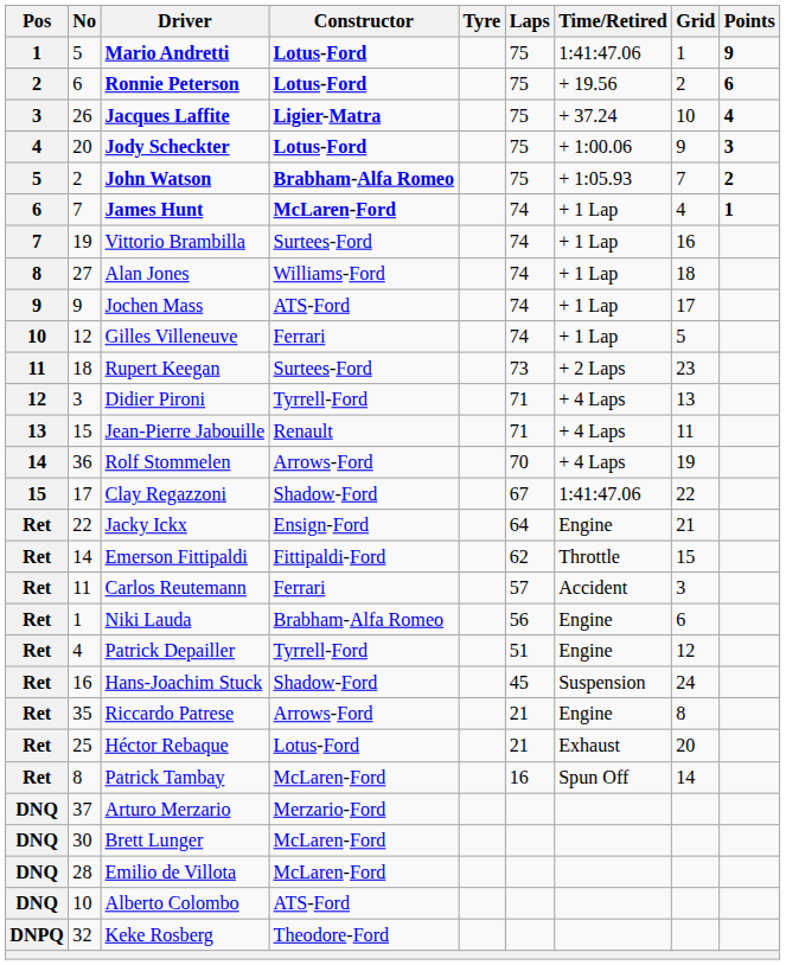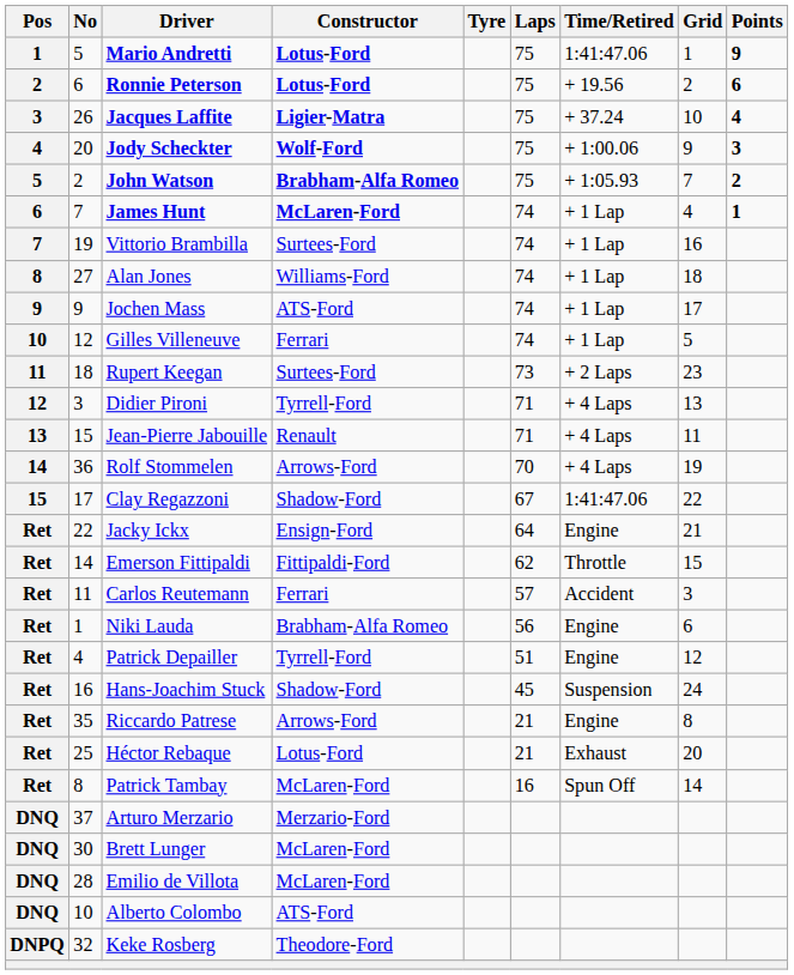 <table class="wikitable" style="font-size: 95%;">
 <tr>
 <th>Pos</th>
 <th>No</th>
 <th>Driver</th>
 <th>Constructor</th>
 <th>Tyre</th>
 <th>Laps</th>
 <th>Time/Retired</th>
 <th>Grid</th>
 <th>Points</th>
 </tr>
 <tr>
 <th>1</th>
 <td>5</td>
 <td> <strong><a href='#'>Mario Andretti</a></strong></td>
 <td><strong><a href='#'>Lotus</a>-<a href='#'>Ford</a></strong></td>
 <td></td>
 <td>75</td>
 <td>1:41:47.06</td>
 <td>1</td>
 <td><strong>9</strong></td>
 </tr>
 <tr>
 <th>2</th>
 <td>6</td>
 <td> <strong><a href='#'>Ronnie Peterson</a></strong></td>
 <td><strong><a href='#'>Lotus</a>-<a href='#'>Ford</a></strong></td>
 <td></td>
 <td>75</td>
 <td>+ 19.56</td>
 <td>2</td>
 <td><strong>6</strong></td>
 </tr>
 <tr>
 <th>3</th>
 <td>26</td>
 <td> <strong><a href='#'>Jacques Laffite</a></strong></td>
 <td><strong><a href='#'>Ligier</a>-<a href='#'>Matra</a></strong></td>
 <td></td>
 <td>75</td>
 <td>+ 37.24</td>
 <td>10</td>
 <td><strong>4</strong></td>
 </tr>
 <tr>
 <th>4</th>
 <td>20</td>
 <td> <strong><a href='#'>Jody Scheckter</a></strong></td>
-<td><strong><a href='#'>Lotus</a>-<a href='#'>Ford</a></strong></td>
+<td><strong><a href='#'>Wolf</a>-<a href='#'>Ford</a></strong></td>
 <td></td>
 <td>75</td>
 <td>+ 1:00.06</td>
 <td>9</td>
 <td><strong>3</strong></td>
 </tr>
 <tr>
 <th>5</th>
 <td>2</td>
 <td> <strong><a href='#'>John Watson</a></strong></td>
 <td><strong><a href='#'>Brabham</a>-<a href='#'>Alfa Romeo</a></strong></td>
 <td></td>
 <td>75</td>
 <td>+ 1:05.93</td>
 <td>7</td>
 <td><strong>2</strong></td>
 </tr>
 <tr>
 <th>6</th>
 <td>7</td>
 <td> <strong><a href='#'>James Hunt</a></strong></td>
 <td><strong><a href='#'>McLaren</a>-<a href='#'>Ford</a></strong></td>
 <td></td>
 <td>74</td>
 <td>+ 1 Lap</td>
 <td>4</td>
 <td><strong>1</strong></td>
 </tr>
 <tr>
 <th>7</th>
 <td>19</td>
 <td> <a href='#'>Vittorio Brambilla</a></td>
 <td><a href='#'>Surtees</a>-<a href='#'>Ford</a></td>
 <td></td>
 <td>74</td>
 <td>+ 1 Lap</td>
 <td>16</td>
 <td></td>
 </tr>
 <tr>
 <th>8</th>
 <td>27</td>
 <td> <a href='#'>Alan Jones</a></td>
 <td><a href='#'>Williams</a>-<a href='#'>Ford</a></td>
 <td></td>
 <td>74</td>
 <td>+ 1 Lap</td>
 <td>18</td>
 <td></td>
 </tr>
 <tr>
 <th>9</th>
 <td>9</td>
 <td> <a href='#'>Jochen Mass</a></td>
 <td><a href='#'>ATS</a>-<a href='#'>Ford</a></td>
 <td></td>
 <td>74</td>
 <td>+ 1 Lap</td>
 <td>17</td>
 <td></td>
 </tr>
 <tr>
 <th>10</th>
 <td>12</td>
 <td> <a href='#'>Gilles Villeneuve</a></td>
 <td><a href='#'>Ferrari</a></td>
 <td></td>
 <td>74</td>
 <td>+ 1 Lap</td>
 <td>5</td>
 <td></td>
 </tr>
 <tr>
 <th>11</th>
 <td>18</td>
 <td> <a href='#'>Rupert Keegan</a></td>
 <td><a href='#'>Surtees</a>-<a href='#'>Ford</a></td>
 <td></td>
 <td>73</td>
 <td>+ 2 Laps</td>
 <td>23</td>
 <td></td>
 </tr>
 <tr>
 <th>12</th>
 <td>3</td>
 <td> <a href='#'>Didier Pironi</a></td>
 <td><a href='#'>Tyrrell</a>-<a href='#'>Ford</a></td>
 <td></td>
 <td>71</td>
 <td>+ 4 Laps</td>
 <td>13</td>
 <td></td>
 </tr>
 <tr>
 <th>13</th>
 <td>15</td>
 <td> <a href='#'>Jean-Pierre Jabouille</a></td>
 <td><a href='#'>Renault</a></td>
 <td></td>
 <td>71</td>
 <td>+ 4 Laps</td>
 <td>11</td>
 <td></td>
 </tr>
 <tr>
 <th>14</th>
 <td>36</td>
 <td> <a href='#'>Rolf Stommelen</a></td>
 <td><a href='#'>Arrows</a>-<a href='#'>Ford</a></td>
 <td></td>
 <td>70</td>
 <td>+ 4 Laps</td>
 <td>19</td>
 <td></td>
 </tr>
 <tr>
 <th>15</th>
 <td>17</td>
 <td> <a href='#'>Clay Regazzoni</a></td>
 <td><a href='#'>Shadow</a>-<a href='#'>Ford</a></td>
 <td></td>
 <td>67</td>
 <td>1:41:47.06</td>
 <td>22</td>
 <td></td>
 </tr>
 <tr>
 <th>Ret</th>
 <td>22</td>
 <td> <a href='#'>Jacky Ickx</a></td>
 <td><a href='#'>Ensign</a>-<a href='#'>Ford</a></td>
 <td></td>
 <td>64</td>
 <td>Engine</td>
 <td>21</td>
 <td></td>
 </tr>
 <tr>
 <th>Ret</th>
 <td>14</td>
 <td> <a href='#'>Emerson Fittipaldi</a></td>
 <td><a href='#'>Fittipaldi</a>-<a href='#'>Ford</a></td>
 <td></td>
 <td>62</td>
 <td>Throttle</td>
 <td>15</td>
 <td></td>
 </tr>
 <tr>
 <th>Ret</th>
 <td>11</td>
 <td> <a href='#'>Carlos Reutemann</a></td>
 <td><a href='#'>Ferrari</a></td>
 <td></td>
 <td>57</td>
 <td>Accident</td>
 <td>3</td>
 <td></td>
 </tr>
 <tr>
 <th>Ret</th>
 <td>1</td>
 <td> <a href='#'>Niki Lauda</a></td>
 <td><a href='#'>Brabham</a>-<a href='#'>Alfa Romeo</a></td>
 <td></td>
 <td>56</td>
 <td>Engine</td>
 <td>6</td>
 <td></td>
 </tr>
 <tr>
 <th>Ret</th>
 <td>4</td>
 <td> <a href='#'>Patrick Depailler</a></td>
 <td><a href='#'>Tyrrell</a>-<a href='#'>Ford</a></td>
 <td></td>
 <td>51</td>
 <td>Engine</td>
 <td>12</td>
 <td></td>
 </tr>
 <tr>
 <th>Ret</th>
 <td>16</td>
 <td> <a href='#'>Hans-Joachim Stuck</a></td>
 <td><a href='#'>Shadow</a>-<a href='#'>Ford</a></td>
 <td></td>
 <td>45</td>
 <td>Suspension</td>
 <td>24</td>
 <td></td>
 </tr>
 <tr>
 <th>Ret</th>
 <td>35</td>
 <td> <a href='#'>Riccardo Patrese</a></td>
 <td><a href='#'>Arrows</a>-<a href='#'>Ford</a></td>
 <td></td>
 <td>21</td>
 <td>Engine</td>
 <td>8</td>
 <td></td>
 </tr>
 <tr>
 <th>Ret</th>
 <td>25</td>
 <td> <a href='#'>Héctor Rebaque</a></td>
 <td><a href='#'>Lotus</a>-<a href='#'>Ford</a></td>
 <td></td>
 <td>21</td>
 <td>Exhaust</td>
 <td>20</td>
 <td></td>
 </tr>
 <tr>
 <th>Ret</th>
 <td>8</td>
 <td> <a href='#'>Patrick Tambay</a></td>
 <td><a href='#'>McLaren</a>-<a href='#'>Ford</a></td>
 <td></td>
 <td>16</td>
 <td>Spun Off</td>
 <td>14</td>
 <td></td>
 </tr>
 <tr>
 <th>DNQ</th>
 <td>37</td>
 <td> <a href='#'>Arturo Merzario</a></td>
 <td><a href='#'>Merzario</a>-<a href='#'>Ford</a></td>
 <td></td>
 <td></td>
 <td></td>
 <td></td>
 <td></td>
 </tr>
 <tr>
 <th>DNQ</th>
 <td>30</td>
 <td> <a href='#'>Brett Lunger</a></td>
 <td><a href='#'>McLaren</a>-<a href='#'>Ford</a></td>
 <td></td>
 <td></td>
 <td></td>
 <td></td>
 <td></td>
 </tr>
 <tr>
 <th>DNQ</th>
 <td>28</td>
 <td> <a href='#'>Emilio de Villota</a></td>
 <td><a href='#'>McLaren</a>-<a href='#'>Ford</a></td>
 <td></td>
 <td></td>
 <td></td>
 <td></td>
 <td></td>
 </tr>
 <tr>
 <th>DNQ</th>
 <td>10</td>
 <td> <a href='#'>Alberto Colombo</a></td>
 <td><a href='#'>ATS</a>-<a href='#'>Ford</a></td>
 <td></td>
 <td></td>
 <td></td>
 <td></td>
 <td></td>
 </tr>
 <tr>
 <th>DNPQ</th>
 <td>32</td>
 <td> <a href='#'>Keke Rosberg</a></td>
 <td><a href='#'>Theodore</a>-<a href='#'>Ford</a></td>
 <td></td>
 <td></td>
 <td></td>
 <td></td>
 <td></td>
 </tr>
 <tr>
 <th colspan="9"></th>
 </tr>
 </table>
